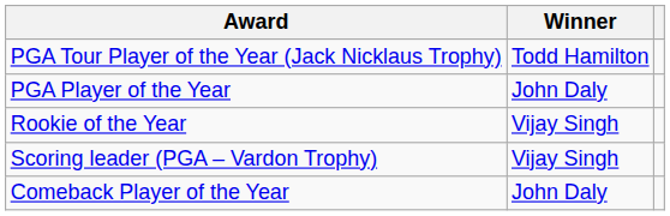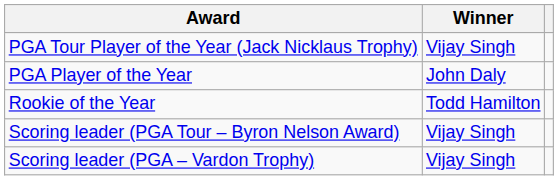 <table class="wikitable">
 <tr>
 <th>Award</th>
 <th>Winner</th>
 <th></th>
 </tr>
 <tr>
 <td><a href='#'>PGA Tour Player of the Year (Jack Nicklaus Trophy)</a></td>
-<td> <a href='#'>Todd Hamilton</a></td>
+<td> <a href='#'>Vijay Singh</a></td>
 <td></td>
 </tr>
 <tr>
 <td><a href='#'>PGA Player of the Year</a></td>
 <td> <a href='#'>John Daly</a></td>
 <td></td>
 </tr>
 <tr>
 <td><a href='#'>Rookie of the Year</a></td>
+<td> <a href='#'>Todd Hamilton</a></td>
+<td></td>
+</tr>
+<tr>
+<td><a href='#'>Scoring leader (PGA Tour – Byron Nelson Award)</a></td>
 <td> <a href='#'>Vijay Singh</a></td>
 <td></td>
 </tr>
 <tr>
 <td><a href='#'>Scoring leader (PGA – Vardon Trophy)</a></td>
 <td> <a href='#'>Vijay Singh</a></td>
 <td></td>
 </tr>
-<tr>
-<td><a href='#'>Comeback Player of the Year</a></td>
-<td> <a href='#'>John Daly</a></td>
-<td></td>
-</tr>
 </table>
